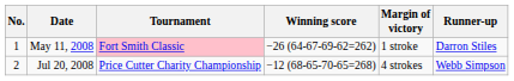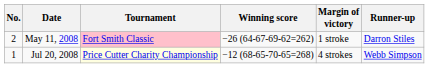 <table class="wikitable" style="font-size:95%;">
 <tr>
 <th>No.</th>
 <th>Date</th>
 <th>Tournament</th>
 <th>Winning score</th>
 <th>Margin of<br>victory</th>
 <th>Runner-up</th>
 </tr>
 <tr>
-<td align=center>1</td>
+<td align=center>2</td>
 <td align=right>May 11, <a href='#'>2008</a></td>
 <td style="background: pink;"><a href='#'>Fort Smith Classic</a></td>
 <td>−26 (64-67-69-62=262)</td>
 <td>1 stroke</td>
 <td> <a href='#'>Darron Stiles</a></td>
 </tr>
 <tr>
-<td align=center>2</td>
+<td align=center>1</td>
 <td align=right>Jul 20, 2008</td>
-<td><a href='#'>Price Cutter Charity Championship</a></td>
+<td style="background: lightyellow;"><a href='#'>Price Cutter Charity Championship</a></td>
 <td>−12 (68-65-70-65=268)</td>
 <td>4 strokes</td>
 <td> <a href='#'>Webb Simpson</a></td>
 </tr>
 </table>
